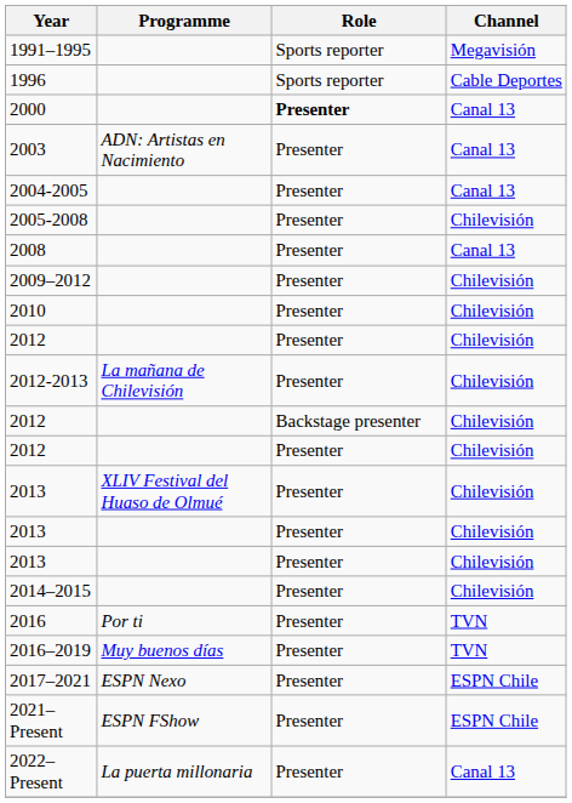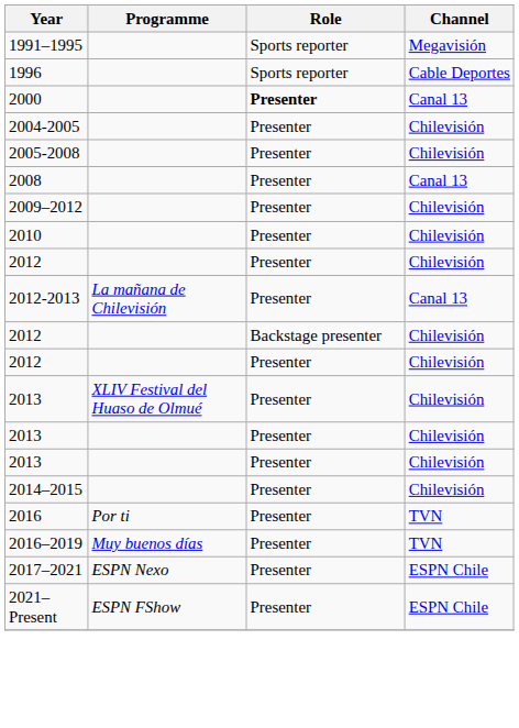 <table class="wikitable" style="font-size:95%;">
 <tr>
 <th width="70">Year</th>
 <th width="140">Programme</th>
 <th width="140">Role</th>
 <th>Channel</th>
 </tr>
 <tr>
 <td>1991–1995</td>
 <td></td>
 <td>Sports reporter</td>
 <td><a href='#'>Megavisión</a></td>
 </tr>
 <tr>
 <td>1996</td>
 <td></td>
 <td>Sports reporter</td>
 <td><a href='#'>Cable Deportes</a></td>
 </tr>
 <tr>
 <td>2000</td>
 <td><em></em></td>
 <td><strong>Presenter</strong></td>
 <td><a href='#'>Canal 13</a></td>
 </tr>
 <tr>
-<td>2003</td>
-<td><em>ADN: Artistas en Nacimiento</em></td>
-<td>Presenter</td>
-<td><a href='#'>Canal 13</a></td>
-</tr>
-<tr>
 <td>2004-2005</td>
 <td><em></em></td>
 <td>Presenter</td>
-<td><a href='#'>Canal 13</a></td>
+<td><a href='#'>Chilevisión</a></td>
 </tr>
 <tr>
 <td>2005-2008</td>
 <td><em></em></td>
 <td>Presenter</td>
 <td><a href='#'>Chilevisión</a></td>
 </tr>
 <tr>
 <td>2008</td>
 <td><em></em></td>
 <td>Presenter</td>
 <td><a href='#'>Canal 13</a></td>
 </tr>
 <tr>
 <td>2009–2012</td>
 <td><em></em></td>
 <td>Presenter</td>
 <td><a href='#'>Chilevisión</a></td>
 </tr>
 <tr>
 <td>2010</td>
 <td><em></em></td>
 <td>Presenter</td>
 <td><a href='#'>Chilevisión</a></td>
 </tr>
 <tr>
 <td>2012</td>
 <td><em></em></td>
 <td>Presenter</td>
 <td><a href='#'>Chilevisión</a></td>
 </tr>
 <tr>
 <td>2012-2013</td>
 <td><em><a href='#'>La mañana de Chilevisión</a></em></td>
 <td>Presenter</td>
-<td><a href='#'>Chilevisión</a></td>
+<td><a href='#'>Canal 13</a></td>
 </tr>
 <tr>
 <td>2012</td>
 <td><em></em></td>
 <td>Backstage presenter</td>
 <td><a href='#'>Chilevisión</a></td>
 </tr>
 <tr>
 <td>2012</td>
 <td><em></em></td>
 <td>Presenter</td>
 <td><a href='#'>Chilevisión</a></td>
 </tr>
 <tr>
 <td>2013</td>
 <td><em><a href='#'>XLIV Festival del Huaso de Olmué</a></em></td>
 <td>Presenter</td>
 <td><a href='#'>Chilevisión</a></td>
 </tr>
 <tr>
 <td>2013</td>
 <td><em></em></td>
 <td>Presenter</td>
 <td><a href='#'>Chilevisión</a></td>
 </tr>
 <tr>
 <td>2013</td>
 <td><em></em></td>
 <td>Presenter</td>
 <td><a href='#'>Chilevisión</a></td>
 </tr>
 <tr>
 <td>2014–2015</td>
 <td><em></em></td>
 <td>Presenter</td>
 <td><a href='#'>Chilevisión</a></td>
 </tr>
 <tr>
 <td>2016</td>
 <td><em>Por ti</em></td>
 <td>Presenter</td>
 <td><a href='#'>TVN</a></td>
 </tr>
 <tr>
 <td>2016–2019</td>
 <td><em><a href='#'>Muy buenos días</a></em></td>
 <td>Presenter</td>
 <td><a href='#'>TVN</a></td>
 </tr>
 <tr>
 <td>2017–2021</td>
 <td><em>ESPN Nexo</em></td>
 <td>Presenter</td>
 <td><a href='#'>ESPN Chile</a></td>
 </tr>
 <tr>
 <td>2021–Present</td>
 <td><em>ESPN FShow</em></td>
 <td>Presenter</td>
 <td><a href='#'>ESPN Chile</a></td>
 </tr>
 <tr>
-<td>2022–Present</td>
-<td><em>La puerta millonaria</em></td>
-<td>Presenter</td>
-<td><a href='#'>Canal 13</a></td>
-</tr>
-<tr>
 </tr>
 </table>
